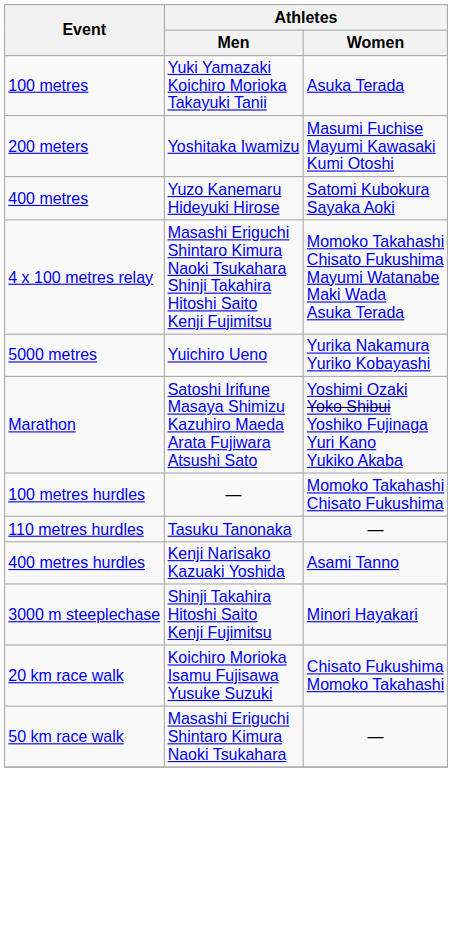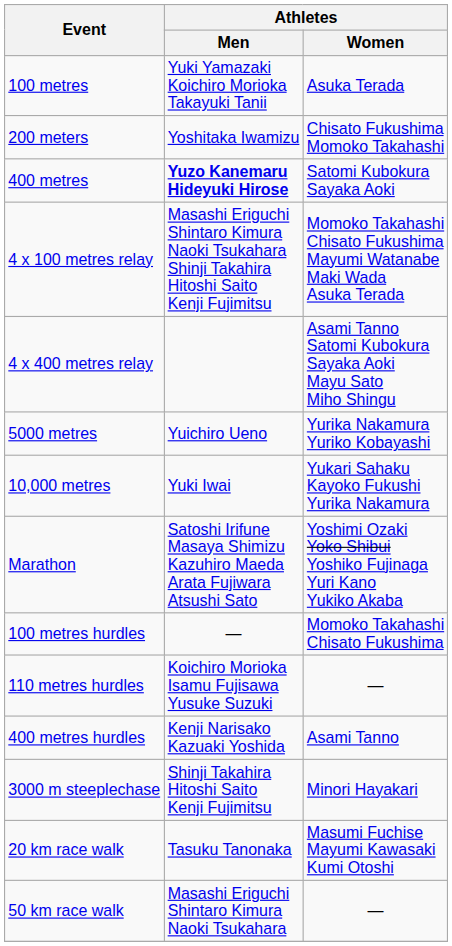 <table class=wikitable style="font-size:90%">
 <tr>
 <th rowspan=2>Event</th>
 <th colspan=2>Athletes</th>
 </tr>
 <tr>
 <th>Men</th>
 <th>Women</th>
 </tr>
 <tr>
 <td><a href='#'>100 metres</a></td>
 <td><a href='#'>Yuki Yamazaki</a><br><a href='#'>Koichiro Morioka</a><br><a href='#'>Takayuki Tanii</a></td>
 <td><a href='#'>Asuka Terada</a></td>
 </tr>
 <tr>
 <td><a href='#'>200 meters</a></td>
 <td><a href='#'>Yoshitaka Iwamizu</a></td>
-<td><a href='#'>Masumi Fuchise</a><br><a href='#'>Mayumi Kawasaki</a><br><a href='#'>Kumi Otoshi</a></td>
+<td><a href='#'>Chisato Fukushima</a><br><a href='#'>Momoko Takahashi</a></td>
 </tr>
 <tr>
 <td><a href='#'>400 metres</a></td>
-<td><a href='#'>Yuzo Kanemaru</a><br><a href='#'>Hideyuki Hirose</a></td>
+<td><strong><a href='#'>Yuzo Kanemaru</a><br><a href='#'>Hideyuki Hirose</a></strong></td>
 <td><a href='#'>Satomi Kubokura</a><br><a href='#'>Sayaka Aoki</a></td>
 </tr>
 <tr>
 <td><a href='#'>4 x 100 metres relay</a></td>
 <td><a href='#'>Masashi Eriguchi</a><br><a href='#'>Shintaro Kimura</a><br><a href='#'>Naoki Tsukahara</a><br><a href='#'>Shinji Takahira</a><br><a href='#'>Hitoshi Saito</a><br><a href='#'>Kenji Fujimitsu</a></td>
 <td><a href='#'>Momoko Takahashi</a><br><a href='#'>Chisato Fukushima</a><br><a href='#'>Mayumi Watanabe</a><br><a href='#'>Maki Wada</a><br><a href='#'>Asuka Terada</a></td>
 </tr>
 <tr>
+<td><a href='#'>4 x 400 metres relay</a></td>
+<td></td>
+<td><a href='#'>Asami Tanno</a><br><a href='#'>Satomi Kubokura</a><br><a href='#'>Sayaka Aoki</a><br><a href='#'>Mayu Sato</a><br><a href='#'>Miho Shingu</a></td>
+</tr>
+<tr>
 <td><a href='#'>5000 metres</a></td>
 <td><a href='#'>Yuichiro Ueno</a></td>
 <td><a href='#'>Yurika Nakamura</a><br><a href='#'>Yuriko Kobayashi</a></td>
+</tr>
+<tr>
+<td><a href='#'>10,000 metres</a></td>
+<td><a href='#'>Yuki Iwai</a></td>
+<td><a href='#'>Yukari Sahaku</a><br><a href='#'>Kayoko Fukushi</a><br><a href='#'>Yurika Nakamura</a></td>
 </tr>
 <tr>
 <td><a href='#'>Marathon</a></td>
 <td><a href='#'>Satoshi Irifune</a><br><a href='#'>Masaya Shimizu</a><br><a href='#'>Kazuhiro Maeda</a><br><a href='#'>Arata Fujiwara</a><br><a href='#'>Atsushi Sato</a></td>
 <td><a href='#'>Yoshimi Ozaki</a><br><s><a href='#'>Yoko Shibui</a></s><br><a href='#'>Yoshiko Fujinaga</a><br><a href='#'>Yuri Kano</a><br><a href='#'>Yukiko Akaba</a></td>
 </tr>
 <tr>
 <td><a href='#'>100 metres hurdles</a></td>
 <td align=center>—</td>
 <td><a href='#'>Momoko Takahashi</a><br><a href='#'>Chisato Fukushima</a></td>
 </tr>
 <tr>
 <td><a href='#'>110 metres hurdles</a></td>
-<td><a href='#'>Tasuku Tanonaka</a></td>
+<td><a href='#'>Koichiro Morioka</a><br><a href='#'>Isamu Fujisawa</a><br><a href='#'>Yusuke Suzuki</a></td>
 <td align=center>—</td>
 </tr>
 <tr>
 <td><a href='#'>400 metres hurdles</a></td>
 <td><a href='#'>Kenji Narisako</a><br><a href='#'>Kazuaki Yoshida</a></td>
 <td><a href='#'>Asami Tanno</a></td>
 </tr>
 <tr>
 <td><a href='#'>3000 m steeplechase</a></td>
 <td><a href='#'>Shinji Takahira</a><br><a href='#'>Hitoshi Saito</a><br><a href='#'>Kenji Fujimitsu</a></td>
 <td><a href='#'>Minori Hayakari</a></td>
 </tr>
 <tr>
 <td><a href='#'>20 km race walk</a></td>
-<td><a href='#'>Koichiro Morioka</a><br><a href='#'>Isamu Fujisawa</a><br><a href='#'>Yusuke Suzuki</a></td>
-<td><a href='#'>Chisato Fukushima</a><br><a href='#'>Momoko Takahashi</a></td>
+<td><a href='#'>Tasuku Tanonaka</a></td>
+<td><a href='#'>Masumi Fuchise</a><br><a href='#'>Mayumi Kawasaki</a><br><a href='#'>Kumi Otoshi</a></td>
 </tr>
 <tr>
 <td><a href='#'>50 km race walk</a></td>
 <td><a href='#'>Masashi Eriguchi</a><br><a href='#'>Shintaro Kimura</a><br><a href='#'>Naoki Tsukahara</a></td>
 <td align=center>—</td>
 </tr>
 <tr>
 </tr>
 </table>
